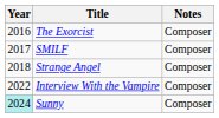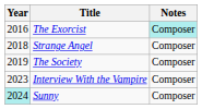 <table class="wikitable sortable plainrowheaders">
 <tr>
 <th>Year</th>
 <th>Title</th>
 <th>Notes</th>
 </tr>
 <tr>
 <td>2016</td>
 <td><em><a href='#'>The Exorcist</a></em></td>
-<td>Composer</td>
-</tr>
-<tr>
-<td>2017</td>
-<td><em><a href='#'>SMILF</a></em></td>
-<td>Composer</td>
+<td style="background: paleturquoise;">Composer</td>
 </tr>
 <tr>
 <td>2018</td>
 <td><em><a href='#'>Strange Angel</a></em></td>
 <td>Composer</td>
 </tr>
 <tr>
-<td>2022</td>
+<td>2019</td>
+<td><em><a href='#'>The Society</a></em></td>
+<td>Composer</td>
+</tr>
+<tr>
+<td>2023</td>
 <td><em><a href='#'>Interview With the Vampire</a></em></td>
 <td>Composer</td>
 </tr>
 <tr>
 <td style="background: paleturquoise;">2024</td>
 <td><em><a href='#'>Sunny</a></em></td>
 <td>Composer</td>
 </tr>
 </table>
